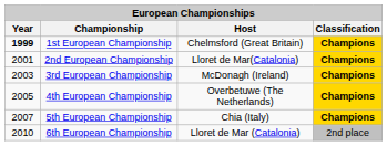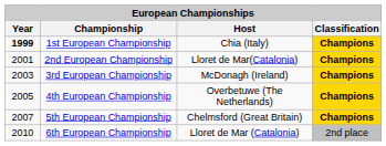 <table class="wikitable" style=font-size:90% width=550>
 <tr align=center style="background:#cccccc;">
 <td colspan=4><strong>European Championships</strong></td>
 </tr>
 <tr align=center style="background:#eeeeee;">
 <th width=10%>Year</th>
 <th width=40%>Championship</th>
 <th width=40%>Host</th>
 <th width=10%>Classification</th>
 </tr>
 <tr align=center>
 <td><strong>1999</strong></td>
 <td><a href='#'>1st European Championship</a></td>
-<td>Chelmsford (Great Britain)</td>
+<td>Chia (Italy)</td>
 <td style="background:gold;" align="center"><strong>Champions</strong></td>
 </tr>
 <tr align=center>
 <td>2001</td>
 <td><a href='#'>2nd European Championship</a></td>
 <td>Lloret de Mar(<a href='#'>Catalonia</a>)</td>
 <td style="background:gold;" align="center"><strong>Champions</strong></td>
 </tr>
 <tr align=center>
 <td>2003</td>
 <td><a href='#'>3rd European Championship</a></td>
 <td>McDonagh (Ireland)</td>
 <td style="background:gold;" align="center"><strong>Champions</strong></td>
 </tr>
 <tr align=center>
 <td>2005</td>
 <td><a href='#'>4th European Championship</a></td>
 <td>Overbetuwe (The Netherlands)</td>
 <td style="background:gold;" align="center"><strong>Champions</strong></td>
 </tr>
 <tr align=center>
 <td>2007</td>
 <td><a href='#'>5th European Championship</a></td>
-<td>Chia (Italy)</td>
+<td>Chelmsford (Great Britain)</td>
 <td style="background:gold;"><strong>Champions</strong></td>
 </tr>
 <tr align=center>
 <td>2010</td>
 <td><a href='#'>6th European Championship</a></td>
 <td>Lloret de Mar (<a href='#'>Catalonia</a>)</td>
 <td style="background:silver;">2nd place</td>
 </tr>
 </table>
